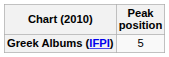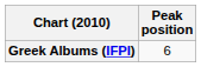 <table class="wikitable plainrowheaders" style="text-align:center">
 <tr>
 <th scope="col">Chart (2010)</th>
 <th scope="col">Peak<br>position</th>
 </tr>
 <tr>
 <th scope="row">Greek Albums (<a href='#'>IFPI</a>)</th>
-<td>5</td>
+<td>6</td>
 </tr>
 </table>
